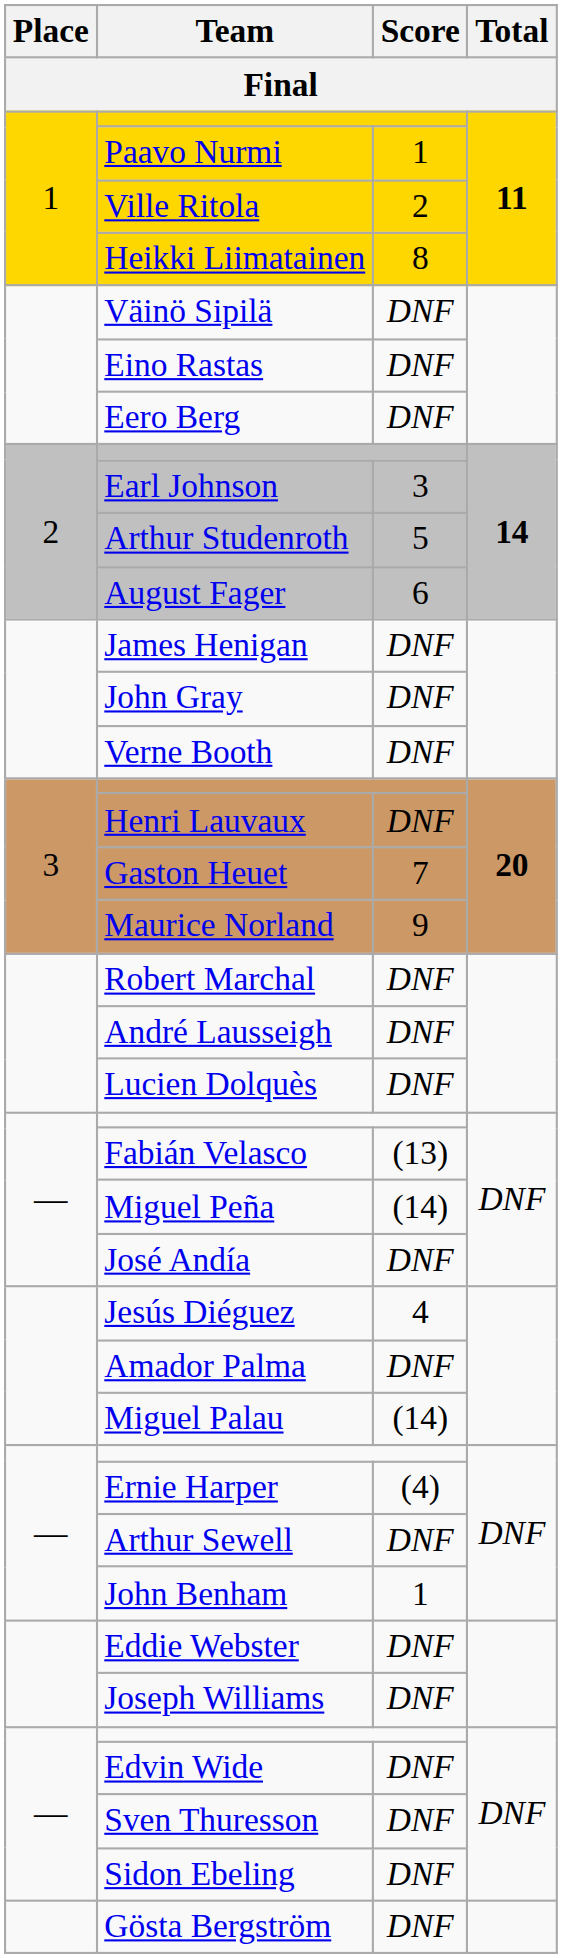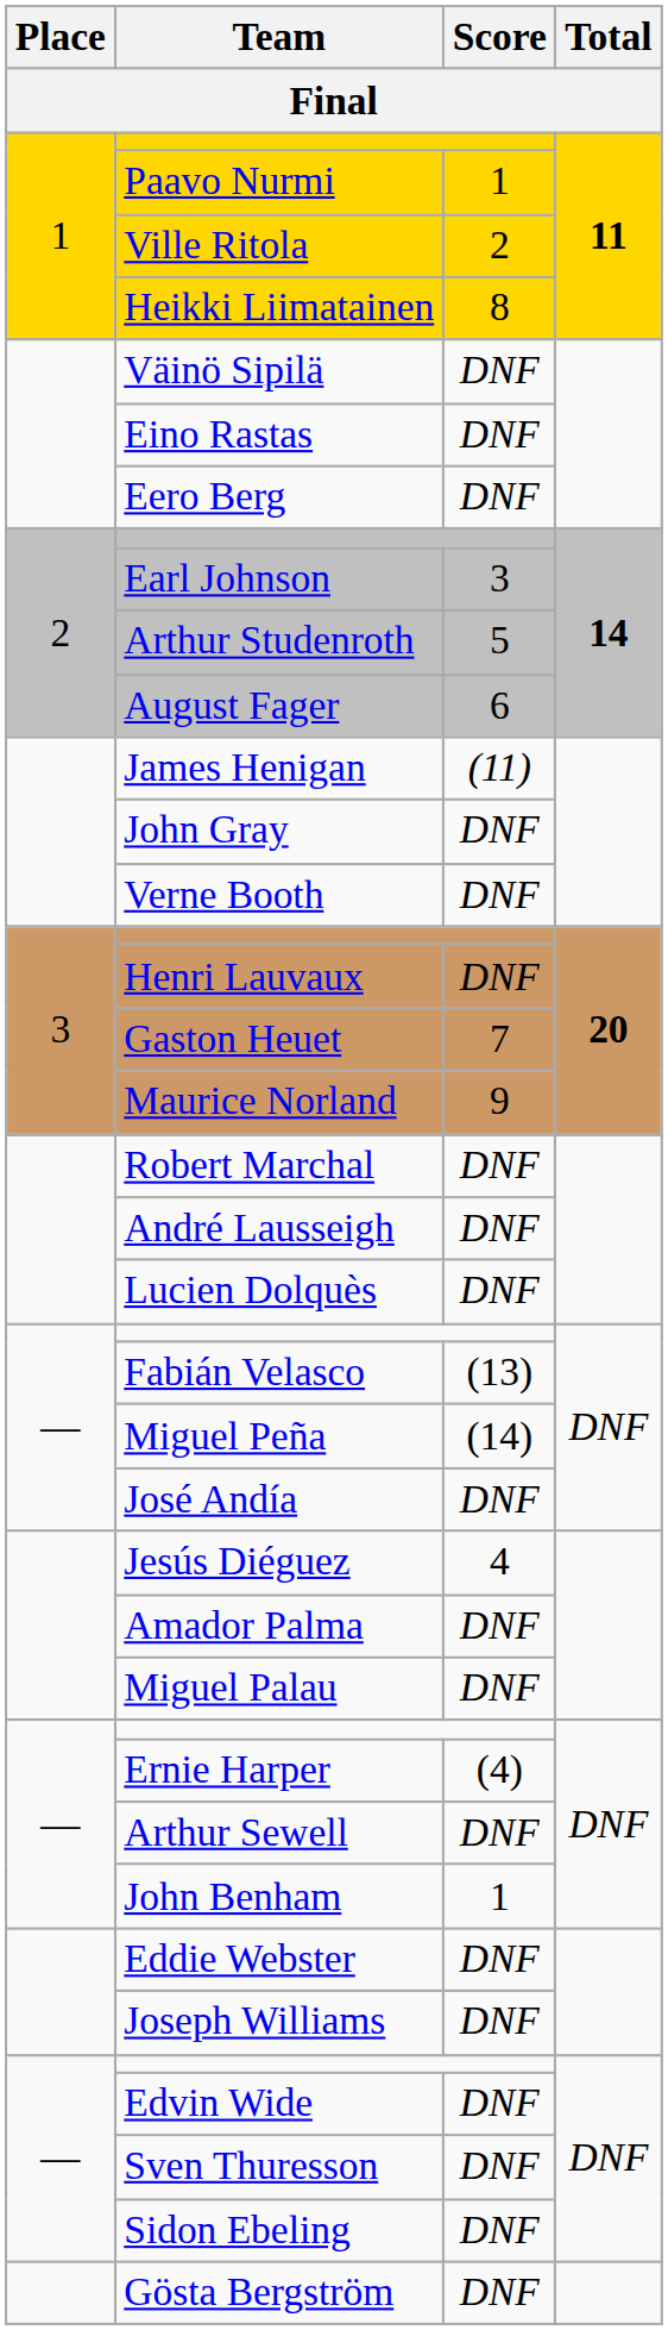 <table class=wikitable style="text-align:center">
 <tr>
 <th>Place</th>
 <th>Team</th>
 <th>Score</th>
 <th>Total</th>
 </tr>
 <tr>
 <th colspan=4><strong>Final</strong></th>
 </tr>
 <tr bgcolor=gold>
 <td rowspan=4>1</td>
 <td align=left colspan=2></td>
 <td rowspan=4><strong>11</strong></td>
 </tr>
 <tr bgcolor=gold>
 <td align=left><a href='#'>Paavo Nurmi</a></td>
 <td>1</td>
 </tr>
 <tr bgcolor=gold>
 <td align=left><a href='#'>Ville Ritola</a></td>
 <td>2</td>
 </tr>
 <tr bgcolor=gold>
 <td align=left><a href='#'>Heikki Liimatainen</a></td>
 <td>8</td>
 </tr>
 <tr>
 <td rowspan=3></td>
 <td align=left><a href='#'>Väinö Sipilä</a></td>
 <td><em>DNF</em></td>
 </tr>
 <tr>
 <td align=left><a href='#'>Eino Rastas</a></td>
 <td><em>DNF</em></td>
 </tr>
 <tr>
 <td align=left><a href='#'>Eero Berg</a></td>
 <td><em>DNF</em></td>
 </tr>
 <tr |- bgcolor=silver>
 <td rowspan=4>2</td>
 <td align=left colspan=2></td>
 <td rowspan=4><strong>14</strong></td>
 </tr>
 <tr bgcolor=silver>
 <td align=left><a href='#'>Earl Johnson</a></td>
 <td>3</td>
 </tr>
 <tr bgcolor=silver>
 <td align=left><a href='#'>Arthur Studenroth</a></td>
 <td>5</td>
 </tr>
 <tr bgcolor=silver>
 <td align=left><a href='#'>August Fager</a></td>
 <td>6</td>
 </tr>
 <tr>
 <td rowspan=3></td>
 <td align=left><a href='#'>James Henigan</a></td>
-<td><em>DNF</em></td>
+<td><em>(11)</em></td>
 </tr>
 <tr>
 <td align=left><a href='#'>John Gray</a></td>
 <td><em>DNF</em></td>
 </tr>
 <tr>
 <td align=left><a href='#'>Verne Booth</a></td>
 <td><em>DNF</em></td>
 </tr>
 <tr bgcolor=cc9966>
 <td rowspan=4>3</td>
 <td align=left colspan=2></td>
 <td rowspan=4><strong>20</strong></td>
 </tr>
 <tr bgcolor=cc9966>
 <td align=left><a href='#'>Henri Lauvaux</a></td>
 <td><em>DNF</em></td>
 </tr>
 <tr bgcolor=cc9966>
 <td align=left><a href='#'>Gaston Heuet</a></td>
 <td>7</td>
 </tr>
 <tr bgcolor=cc9966>
 <td align=left><a href='#'>Maurice Norland</a></td>
 <td>9</td>
 </tr>
 <tr>
 <td rowspan=3></td>
 <td align=left><a href='#'>Robert Marchal</a></td>
 <td><em>DNF</em></td>
 </tr>
 <tr>
 <td align=left><a href='#'>André Lausseigh</a></td>
 <td><em>DNF</em></td>
 </tr>
 <tr>
 <td align=left><a href='#'>Lucien Dolquès</a></td>
 <td><em>DNF</em></td>
 </tr>
 <tr>
 <td rowspan=4>—</td>
 <td align=left colspan=2></td>
 <td rowspan=4><em>DNF</em></td>
 </tr>
 <tr>
 <td align=left><a href='#'>Fabián Velasco</a></td>
 <td>(13)</td>
 </tr>
 <tr>
 <td align=left><a href='#'>Miguel Peña</a></td>
 <td>(14)</td>
 </tr>
 <tr>
 <td align=left><a href='#'>José Andía</a></td>
 <td><em>DNF</em></td>
 </tr>
 <tr>
 <td rowspan=3></td>
 <td align=left><a href='#'>Jesús Diéguez</a></td>
 <td>4</td>
 </tr>
 <tr>
 <td align=left><a href='#'>Amador Palma</a></td>
 <td><em>DNF</em></td>
 </tr>
 <tr>
 <td align=left><a href='#'>Miguel Palau</a></td>
-<td>(14)</td>
+<td><em>DNF</em></td>
 </tr>
 <tr>
 <td rowspan=4>—</td>
 <td align=left colspan=2></td>
 <td rowspan=4><em>DNF</em></td>
 </tr>
 <tr>
 <td align=left><a href='#'>Ernie Harper</a></td>
 <td>(4)</td>
 </tr>
 <tr>
 <td align=left><a href='#'>Arthur Sewell</a></td>
 <td><em>DNF</em></td>
 </tr>
 <tr>
 <td align=left><a href='#'>John Benham</a></td>
 <td>1</td>
 </tr>
 <tr>
 <td rowspan=2></td>
 <td align=left><a href='#'>Eddie Webster</a></td>
 <td><em>DNF</em></td>
 </tr>
 <tr>
 <td align=left><a href='#'>Joseph Williams</a></td>
 <td><em>DNF</em></td>
 </tr>
 <tr>
 <td rowspan=4>—</td>
 <td align=left colspan=2></td>
 <td rowspan=4><em>DNF</em></td>
 </tr>
 <tr>
 <td align=left><a href='#'>Edvin Wide</a></td>
 <td><em>DNF</em></td>
 </tr>
 <tr>
 <td align=left><a href='#'>Sven Thuresson</a></td>
 <td><em>DNF</em></td>
 </tr>
 <tr>
 <td align=left><a href='#'>Sidon Ebeling</a></td>
 <td><em>DNF</em></td>
 </tr>
 <tr>
 <td></td>
 <td align=left><a href='#'>Gösta Bergström</a></td>
 <td><em>DNF</em></td>
 </tr>
 </table>
